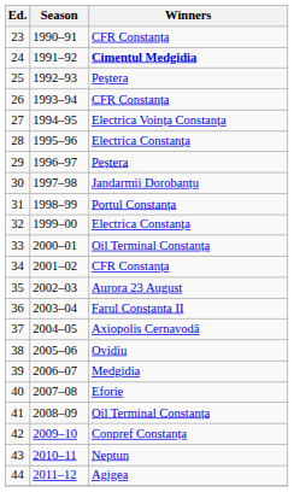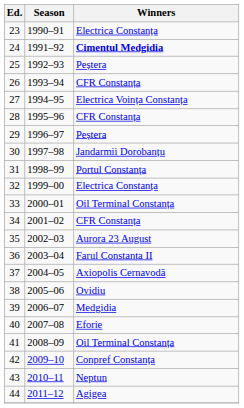 <table class="wikitable" style="font-size:90%">
 <tr>
 <th><abbr>Ed.</abbr></th>
 <th width="60">Season</th>
 <th width="220">Winners</th>
 </tr>
 <tr>
 <td align=center>23</td>
 <td>1990–91</td>
-<td><a href='#'>CFR Constanța</a></td>
+<td><a href='#'>Electrica Constanța</a></td>
 </tr>
 <tr>
 <td align=center>24</td>
 <td>1991–92</td>
 <td><strong><a href='#'>Cimentul Medgidia</a></strong></td>
 </tr>
 <tr>
 <td align=center>25</td>
 <td>1992–93</td>
 <td><a href='#'>Peștera</a></td>
 </tr>
 <tr>
 <td align=center>26</td>
 <td>1993–94</td>
 <td><a href='#'>CFR Constanța</a></td>
 </tr>
 <tr>
 <td align=center>27</td>
 <td>1994–95</td>
 <td><a href='#'>Electrica Voința Constanța</a></td>
 </tr>
 <tr>
 <td align=center>28</td>
 <td>1995–96</td>
-<td><a href='#'>Electrica Constanța</a></td>
+<td><a href='#'>CFR Constanța</a></td>
 </tr>
 <tr>
 <td align=center>29</td>
 <td>1996–97</td>
 <td><a href='#'>Peștera</a></td>
 </tr>
 <tr>
 <td align=center>30</td>
 <td>1997–98</td>
 <td><a href='#'>Jandarmii Dorobanțu</a></td>
 </tr>
 <tr>
 <td align=center>31</td>
 <td>1998–99</td>
 <td><a href='#'>Portul Constanța</a></td>
 </tr>
 <tr>
 <td align=center>32</td>
 <td>1999–00</td>
 <td><a href='#'>Electrica Constanța</a></td>
 </tr>
 <tr>
 <td align=center>33</td>
 <td>2000–01</td>
 <td><a href='#'>Oil Terminal Constanța</a></td>
 </tr>
 <tr>
 <td align=center>34</td>
 <td>2001–02</td>
 <td><a href='#'>CFR Constanța</a></td>
 </tr>
 <tr>
 <td align=center>35</td>
 <td>2002–03</td>
 <td><a href='#'>Aurora 23 August</a></td>
 </tr>
 <tr>
 <td align=center>36</td>
 <td>2003–04</td>
 <td><a href='#'>Farul Constanța II</a></td>
 </tr>
 <tr>
 <td align=center>37</td>
 <td>2004–05</td>
 <td><a href='#'>Axiopolis Cernavodă</a></td>
 </tr>
 <tr>
 <td align=center>38</td>
 <td>2005–06</td>
 <td><a href='#'>Ovidiu</a></td>
 </tr>
 <tr>
 <td align=center>39</td>
 <td>2006–07</td>
 <td><a href='#'>Medgidia</a></td>
 </tr>
 <tr>
 <td align=center>40</td>
 <td>2007–08</td>
 <td><a href='#'>Eforie</a></td>
 </tr>
 <tr>
 <td align=center>41</td>
 <td>2008–09</td>
 <td><a href='#'>Oil Terminal Constanța</a></td>
 </tr>
 <tr>
 <td align=center>42</td>
 <td><a href='#'>2009–10</a></td>
 <td><a href='#'>Conpref Constanța</a></td>
 </tr>
 <tr>
 <td align=center>43</td>
 <td><a href='#'>2010–11</a></td>
 <td><a href='#'>Neptun</a></td>
 </tr>
 <tr>
 <td align=center>44</td>
 <td><a href='#'>2011–12</a></td>
 <td><a href='#'>Agigea</a></td>
 </tr>
 <tr>
 </tr>
 </table>
